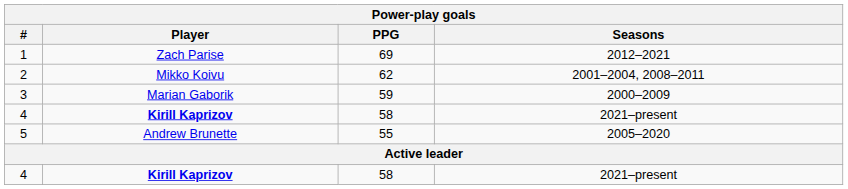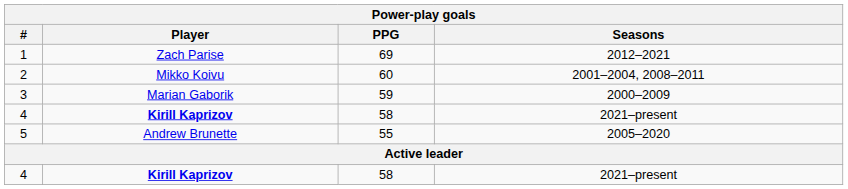 <table class="wikitable" style="text-align: center; font-size: 95%" width="80%">
 <tr>
 <th colspan="4">Power-play goals</th>
 </tr>
 <tr>
 <th>#</th>
 <th>Player</th>
 <th>PPG</th>
 <th>Seasons</th>
 </tr>
 <tr>
 <td>1</td>
 <td><a href='#'>Zach Parise</a></td>
 <td>69</td>
 <td>2012–2021</td>
 </tr>
 <tr>
 <td>2</td>
 <td><a href='#'>Mikko Koivu</a></td>
-<td>62</td>
+<td>60</td>
 <td>2001–2004, 2008–2011</td>
 </tr>
 <tr>
 <td>3</td>
 <td><a href='#'>Marian Gaborik</a></td>
 <td>59</td>
 <td>2000–2009</td>
 </tr>
 <tr>
 <td>4</td>
 <td><strong><a href='#'>Kirill Kaprizov</a></strong></td>
 <td>58</td>
 <td>2021–present</td>
 </tr>
 <tr>
 <td>5</td>
 <td><a href='#'>Andrew Brunette</a></td>
 <td>55</td>
 <td>2005–2020</td>
 </tr>
 <tr>
 <th colspan="4">Active leader</th>
 </tr>
 <tr>
 <td>4</td>
 <td><strong><a href='#'>Kirill Kaprizov</a></strong></td>
 <td>58</td>
 <td>2021–present</td>
 </tr>
 </table>
